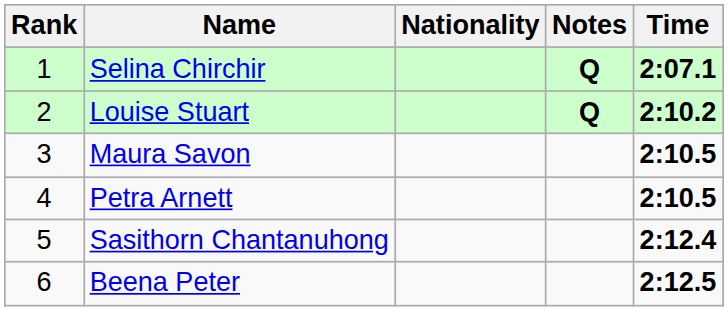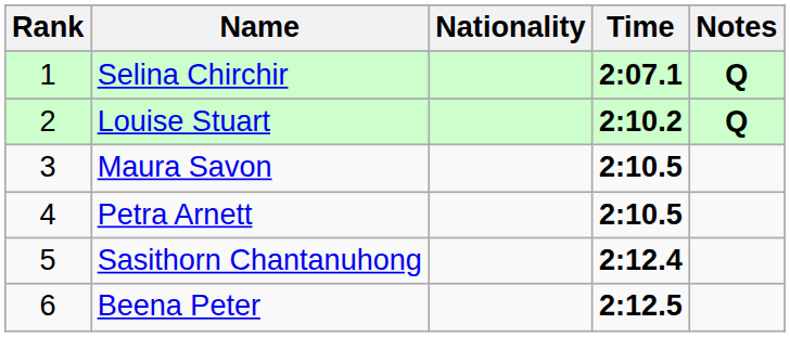 <table class="wikitable sortable" style="text-align:center">
 <tr>
 <th>Rank</th>
 <th>Name</th>
 <th>Nationality</th>
+<th>Time</th>
 <th>Notes</th>
-<th>Time</th>
 </tr>
 <tr bgcolor=ccffcc>
 <td>1</td>
 <td align=left><a href='#'>Selina Chirchir</a></td>
 <td align=left></td>
+<td><strong>2:07.1</strong></td>
 <td><strong>Q</strong></td>
-<td><strong>2:07.1</strong></td>
 </tr>
 <tr bgcolor=ccffcc>
 <td>2</td>
 <td align=left><a href='#'>Louise Stuart</a></td>
 <td align=left></td>
+<td><strong>2:10.2</strong></td>
 <td><strong>Q</strong></td>
-<td><strong>2:10.2</strong></td>
 </tr>
 <tr>
 <td>3</td>
 <td align=left><a href='#'>Maura Savon</a></td>
 <td align=left></td>
+<td><strong>2:10.5</strong></td>
 <td></td>
-<td><strong>2:10.5</strong></td>
 </tr>
 <tr>
 <td>4</td>
 <td align=left><a href='#'>Petra Arnett</a></td>
 <td align=left></td>
+<td><strong>2:10.5</strong></td>
 <td></td>
-<td><strong>2:10.5</strong></td>
 </tr>
 <tr>
 <td>5</td>
 <td align=left><a href='#'>Sasithorn Chantanuhong</a></td>
 <td align=left></td>
+<td><strong>2:12.4</strong></td>
 <td></td>
-<td><strong>2:12.4</strong></td>
 </tr>
 <tr>
 <td>6</td>
 <td align=left><a href='#'>Beena Peter</a></td>
 <td align=left></td>
+<td><strong>2:12.5</strong></td>
 <td></td>
-<td><strong>2:12.5</strong></td>
 </tr>
 </table>
